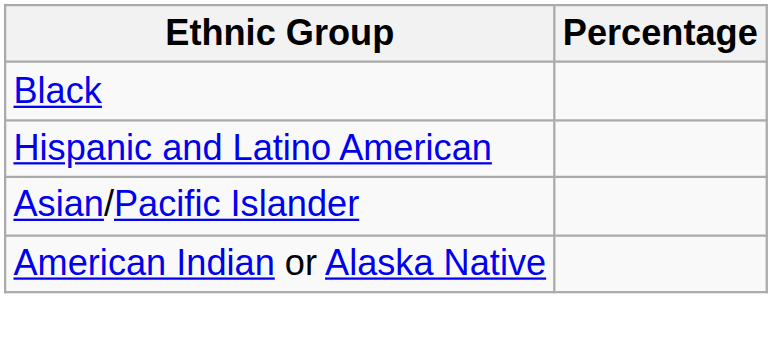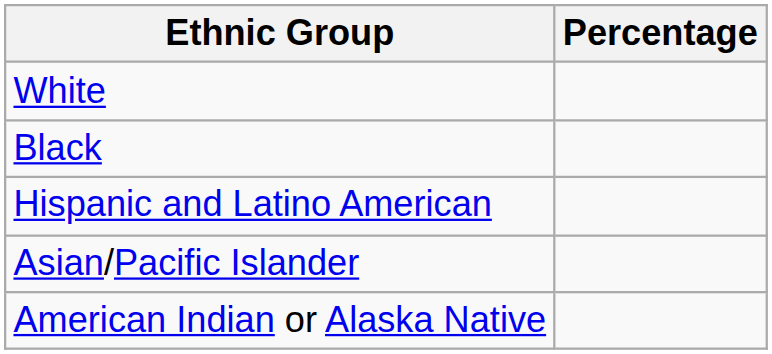 <table class="wikitable">
 <tr>
 <th>Ethnic Group</th>
 <th>Percentage</th>
+</tr>
+<tr>
+<td><a href='#'>White</a></td>
+<td></td>
 </tr>
 <tr>
 <td><a href='#'>Black</a></td>
 <td></td>
 </tr>
 <tr>
 <td><a href='#'>Hispanic and Latino American</a></td>
 <td></td>
 </tr>
 <tr>
 <td><a href='#'>Asian</a>/<a href='#'>Pacific Islander</a></td>
 <td></td>
 </tr>
 <tr>
 <td><a href='#'>American Indian</a> or <a href='#'>Alaska Native</a></td>
 <td></td>
 </tr>
 </table>
